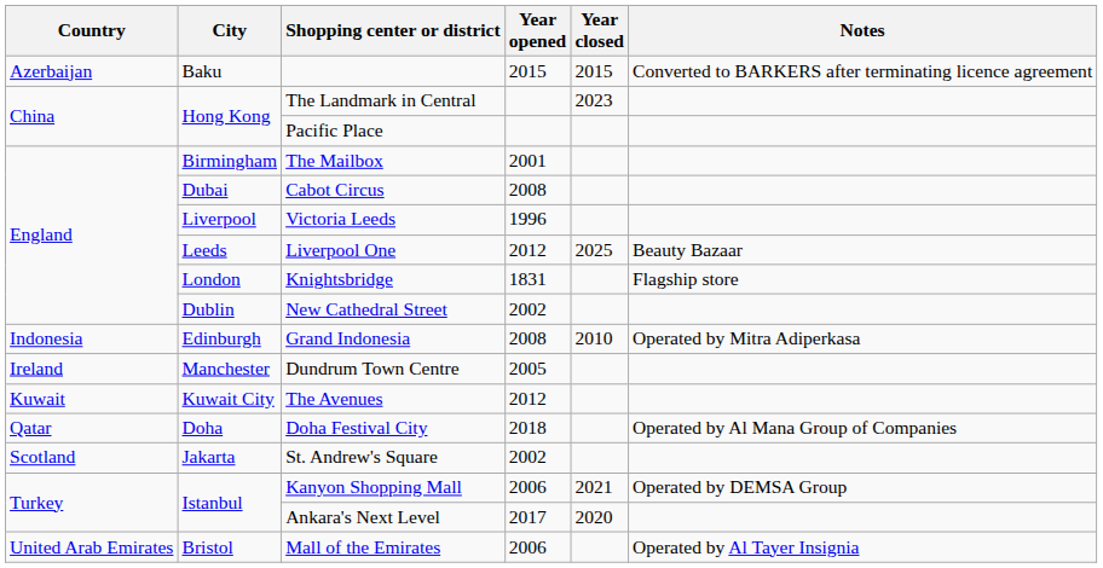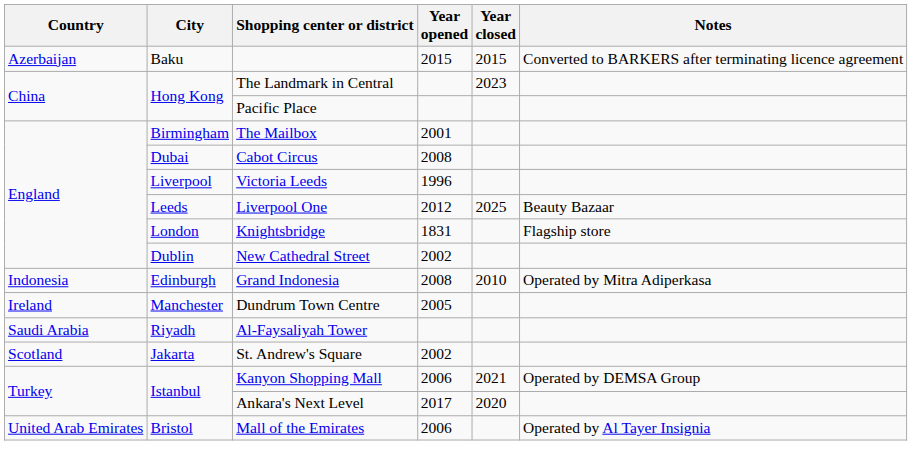 <table class="wikitable sortable">
 <tr>
 <th>Country</th>
 <th>City</th>
 <th>Shopping center or district</th>
 <th>Year<br>opened</th>
 <th>Year<br>closed</th>
 <th class="unsortable">Notes</th>
 </tr>
 <tr>
 <td><a href='#'>Azerbaijan</a></td>
 <td>Baku</td>
 <td></td>
 <td>2015</td>
 <td>2015</td>
 <td>Converted to BARKERS after terminating licence agreement</td>
 </tr>
 <tr>
 <td rowspan="2"><a href='#'>China</a></td>
 <td rowspan="2"><a href='#'>Hong Kong</a></td>
 <td>The Landmark in Central</td>
 <td></td>
 <td>2023</td>
 <td></td>
 </tr>
 <tr>
 <td>Pacific Place</td>
 <td></td>
 <td></td>
 <td></td>
 </tr>
 <tr>
 <td rowspan="6"><a href='#'>England</a></td>
 <td><a href='#'>Birmingham</a></td>
 <td><a href='#'>The Mailbox</a></td>
 <td>2001</td>
 <td></td>
 <td></td>
 </tr>
 <tr>
 <td><a href='#'>Dubai</a></td>
 <td><a href='#'>Cabot Circus</a></td>
 <td>2008</td>
 <td></td>
 <td></td>
 </tr>
 <tr>
 <td><a href='#'>Liverpool</a></td>
 <td><a href='#'>Victoria Leeds</a></td>
 <td>1996</td>
 <td></td>
 <td></td>
 </tr>
 <tr>
 <td><a href='#'>Leeds</a></td>
 <td><a href='#'>Liverpool One</a></td>
 <td>2012</td>
 <td>2025</td>
 <td>Beauty Bazaar</td>
 </tr>
 <tr>
 <td><a href='#'>London</a></td>
 <td><a href='#'>Knightsbridge</a></td>
 <td>1831</td>
 <td></td>
 <td>Flagship store</td>
 </tr>
 <tr>
 <td><a href='#'>Dublin</a></td>
 <td><a href='#'>New Cathedral Street</a></td>
 <td>2002</td>
 <td></td>
 <td></td>
 </tr>
 <tr>
 <td><a href='#'>Indonesia</a></td>
 <td><a href='#'>Edinburgh</a></td>
 <td><a href='#'>Grand Indonesia</a></td>
 <td>2008</td>
 <td>2010</td>
 <td>Operated by Mitra Adiperkasa</td>
 </tr>
 <tr>
 <td><a href='#'>Ireland</a></td>
 <td><a href='#'>Manchester</a></td>
 <td>Dundrum Town Centre</td>
 <td>2005</td>
 <td></td>
 <td></td>
 </tr>
 <tr>
-<td><a href='#'>Kuwait</a></td>
-<td><a href='#'>Kuwait City</a></td>
-<td><a href='#'>The Avenues</a></td>
-<td>2012</td>
+<td><a href='#'>Saudi Arabia</a></td>
+<td><a href='#'>Riyadh</a></td>
+<td><a href='#'>Al-Faysaliyah Tower</a></td>
 <td></td>
 <td></td>
-</tr>
-<tr>
-<td><a href='#'>Qatar</a></td>
-<td><a href='#'>Doha</a></td>
-<td><a href='#'>Doha Festival City</a></td>
-<td>2018</td>
 <td></td>
-<td>Operated by Al Mana Group of Companies</td>
 </tr>
 <tr>
 <td><a href='#'>Scotland</a></td>
 <td><a href='#'>Jakarta</a></td>
 <td>St. Andrew's Square</td>
 <td>2002</td>
 <td></td>
 <td></td>
 </tr>
 <tr>
 <td rowspan="2"><a href='#'>Turkey</a></td>
 <td rowspan="2"><a href='#'>Istanbul</a></td>
 <td><a href='#'>Kanyon Shopping Mall</a></td>
 <td>2006</td>
 <td>2021</td>
 <td>Operated by DEMSA Group</td>
 </tr>
 <tr>
 <td>Ankara's Next Level</td>
 <td>2017</td>
 <td>2020</td>
 <td></td>
 </tr>
 <tr>
 <td><a href='#'>United Arab Emirates</a></td>
 <td><a href='#'>Bristol</a></td>
 <td><a href='#'>Mall of the Emirates</a></td>
 <td>2006</td>
 <td></td>
 <td>Operated by <a href='#'>Al Tayer Insignia</a></td>
 </tr>
 </table>
